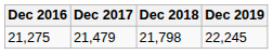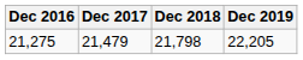 <table class="wikitable">
 <tr>
 <th>Dec 2016</th>
 <th>Dec 2017</th>
 <th>Dec 2018</th>
 <th>Dec 2019</th>
 </tr>
 <tr>
 <td>21,275</td>
 <td>21,479</td>
 <td>21,798</td>
-<td>22,245</td>
+<td>22,205</td>
 </tr>
 </table>
